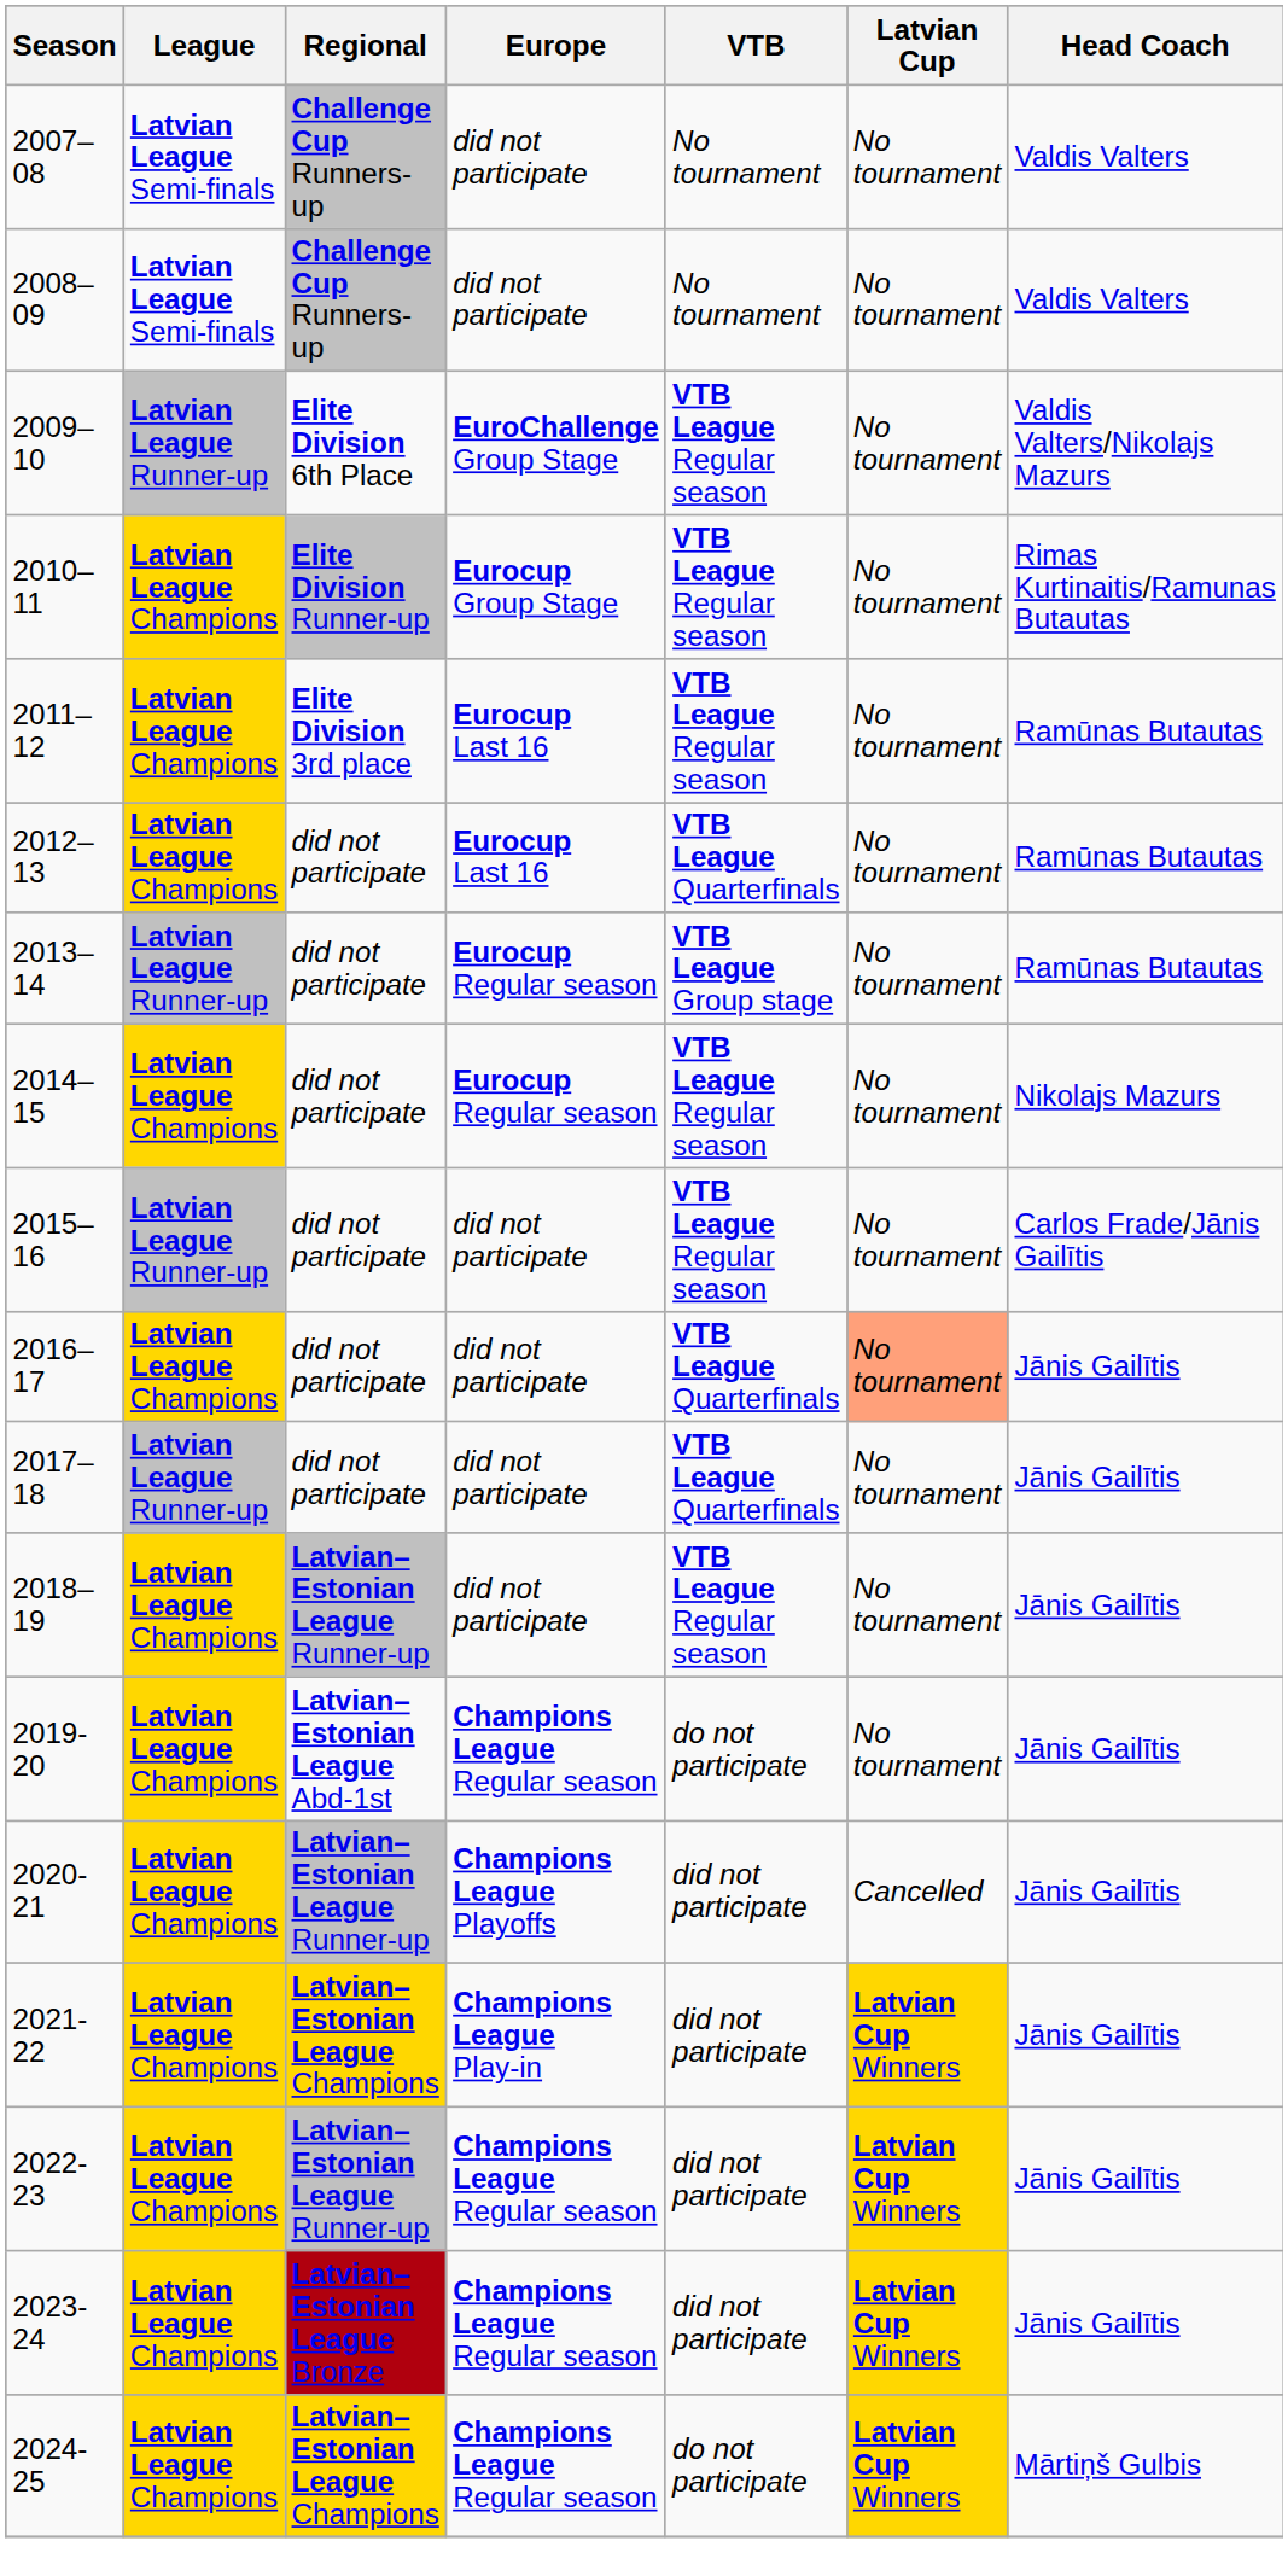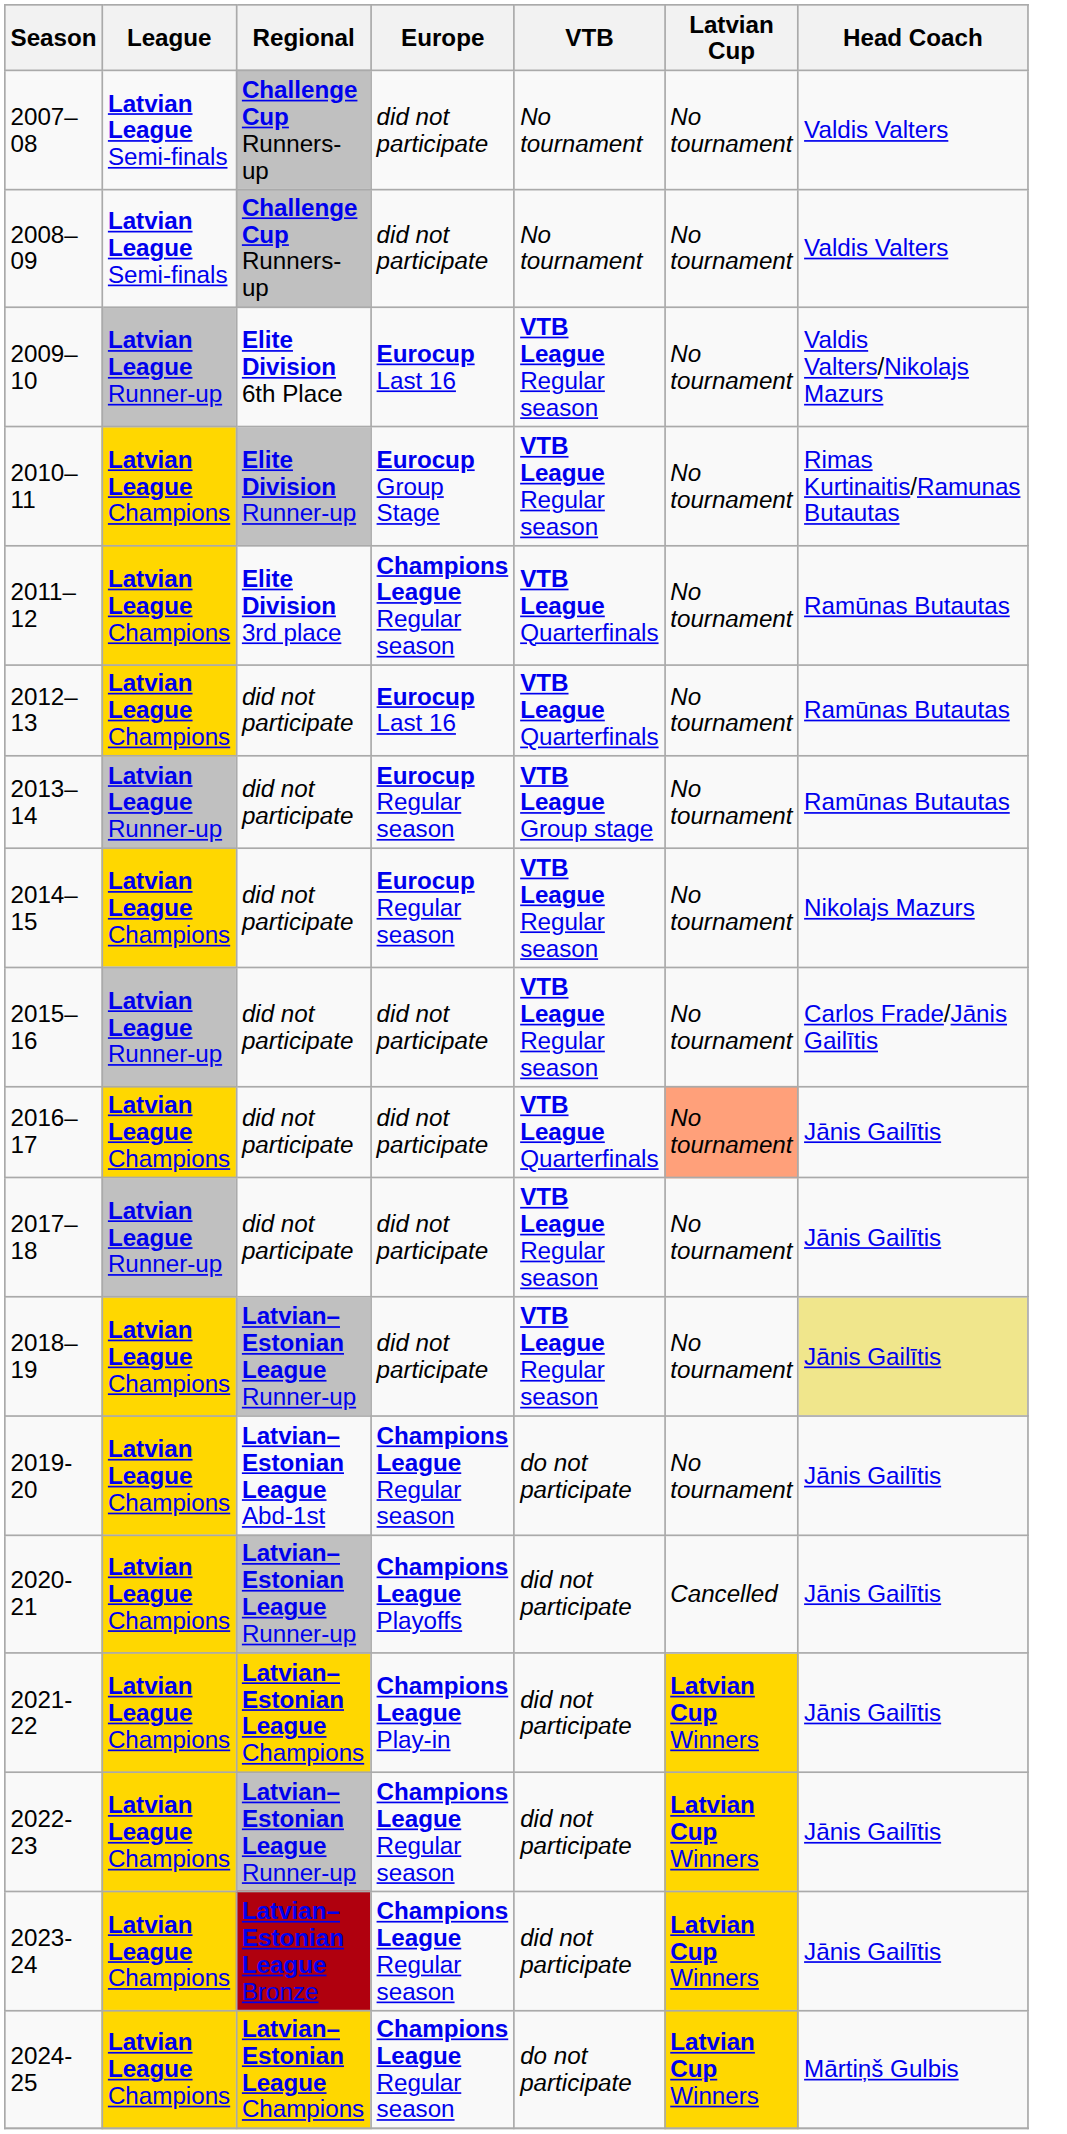 <table class="wikitable" align=center cellspacing="0" cellpadding="3" style="border:1px solid #AAAAAA;font-size:90%">
 <tr bgcolor="#efefef">
 <th>Season</th>
 <th>League</th>
 <th>Regional</th>
 <th>Europe</th>
 <th>VTB</th>
 <th>Latvian Cup</th>
 <th>Head Coach</th>
 </tr>
 <tr>
 <td>2007–08</td>
 <td><strong><a href='#'>Latvian League</a></strong><br> <a href='#'>Semi-finals</a></td>
 <td style="background:silver;"><strong><a href='#'>Challenge Cup</a></strong><br>Runners-up</td>
 <td><em>did not participate</em></td>
 <td><em>No tournament</em></td>
 <td><em>No tournament</em></td>
 <td><a href='#'>Valdis Valters</a></td>
 </tr>
 <tr>
 <td>2008–09</td>
 <td><strong><a href='#'>Latvian League</a></strong><br><a href='#'>Semi-finals</a></td>
 <td style="background:silver;"><strong><a href='#'>Challenge Cup</a></strong><br>Runners-up</td>
 <td><em>did not participate</em></td>
 <td><em>No tournament</em></td>
 <td><em>No tournament</em></td>
 <td><a href='#'>Valdis Valters</a></td>
 </tr>
 <tr>
 <td>2009–10</td>
 <td style="background:silver;"><strong><a href='#'>Latvian League</a></strong><br><a href='#'>Runner-up</a></td>
 <td><strong><a href='#'>Elite Division</a></strong><br>6th Place</td>
-<td><strong><a href='#'>EuroChallenge</a></strong><br><a href='#'>Group Stage</a></td>
+<td><strong><a href='#'>Eurocup</a></strong><br><a href='#'>Last 16</a></td>
 <td><strong><a href='#'>VTB League</a></strong><br><a href='#'>Regular season</a></td>
 <td><em>No tournament</em></td>
 <td><a href='#'>Valdis Valters</a>/<a href='#'>Nikolajs Mazurs</a></td>
 </tr>
 <tr>
 <td>2010–11</td>
 <td style="background:gold;"><strong><a href='#'>Latvian League</a></strong><br><a href='#'>Champions</a></td>
 <td style="background:silver;"><strong><a href='#'>Elite Division</a></strong><br><a href='#'>Runner-up</a></td>
 <td><strong><a href='#'>Eurocup</a></strong><br><a href='#'>Group Stage</a></td>
 <td><strong><a href='#'>VTB League</a></strong><br><a href='#'>Regular season</a></td>
 <td><em>No tournament</em></td>
 <td><a href='#'>Rimas Kurtinaitis</a>/<a href='#'>Ramunas Butautas</a></td>
 </tr>
 <tr>
 <td>2011–12</td>
 <td style="background:gold;"><strong><a href='#'>Latvian League</a></strong><br><a href='#'>Champions</a></td>
 <td style="background:bronze;"><strong><a href='#'>Elite Division</a></strong><br><a href='#'>3rd place</a></td>
-<td><strong><a href='#'>Eurocup</a></strong><br><a href='#'>Last 16</a></td>
-<td><strong><a href='#'>VTB League</a></strong><br><a href='#'>Regular season</a></td>
+<td><strong><a href='#'>Champions League</a></strong><br><a href='#'>Regular season</a></td>
+<td><strong><a href='#'>VTB League</a></strong><br><a href='#'>Quarterfinals</a></td>
 <td><em>No tournament</em></td>
 <td><a href='#'>Ramūnas Butautas</a></td>
 </tr>
 <tr>
 <td>2012–13</td>
 <td style="background:gold;"><strong><a href='#'>Latvian League</a></strong><br><a href='#'>Champions</a></td>
 <td><em>did not participate</em></td>
 <td><strong><a href='#'>Eurocup</a></strong><br><a href='#'>Last 16</a></td>
 <td><strong><a href='#'>VTB League</a></strong><br><a href='#'>Quarterfinals</a></td>
 <td><em>No tournament</em></td>
 <td><a href='#'>Ramūnas Butautas</a></td>
 </tr>
 <tr>
 <td>2013–14</td>
 <td bgcolor=silver><strong><a href='#'>Latvian League</a></strong><br><a href='#'>Runner-up</a></td>
 <td><em>did not participate</em></td>
 <td><strong><a href='#'>Eurocup</a></strong><br><a href='#'>Regular season</a></td>
 <td><strong><a href='#'>VTB League</a></strong><br><a href='#'>Group stage</a></td>
 <td><em>No tournament</em></td>
 <td><a href='#'>Ramūnas Butautas</a></td>
 </tr>
 <tr>
 <td>2014–15</td>
 <td style="background:gold;"><strong><a href='#'>Latvian League</a></strong><br><a href='#'>Champions</a></td>
 <td><em>did not participate</em></td>
 <td><strong><a href='#'>Eurocup</a></strong><br><a href='#'>Regular season</a></td>
 <td><strong><a href='#'>VTB League</a></strong><br><a href='#'>Regular season</a></td>
 <td><em>No tournament</em></td>
 <td><a href='#'>Nikolajs Mazurs</a></td>
 </tr>
 <tr>
 <td>2015–16</td>
 <td bgcolor=silver><strong><a href='#'>Latvian League</a></strong><br><a href='#'>Runner-up</a></td>
 <td><em>did not participate</em></td>
 <td><em>did not participate</em></td>
 <td><strong><a href='#'>VTB League</a></strong><br><a href='#'>Regular season</a></td>
 <td><em>No tournament</em></td>
 <td><a href='#'>Carlos Frade</a>/<a href='#'>Jānis Gailītis</a></td>
 </tr>
 <tr>
 <td>2016–17</td>
 <td bgcolor=gold><strong><a href='#'>Latvian League</a></strong><br><a href='#'>Champions</a></td>
 <td><em>did not participate</em></td>
 <td><em>did not participate</em></td>
 <td><strong><a href='#'>VTB League</a></strong><br><a href='#'>Quarterfinals</a></td>
 <td style="background: lightsalmon;"><em>No tournament</em></td>
 <td><a href='#'>Jānis Gailītis</a></td>
 </tr>
 <tr>
 <td>2017–18</td>
 <td bgcolor=silver><strong><a href='#'>Latvian League</a></strong><br><a href='#'>Runner-up</a></td>
 <td><em>did not participate</em></td>
 <td><em>did not participate</em></td>
-<td><strong><a href='#'>VTB League</a></strong><br><a href='#'>Quarterfinals</a></td>
+<td><strong><a href='#'>VTB League</a></strong><br><a href='#'>Regular season</a></td>
 <td><em>No tournament</em></td>
 <td><a href='#'>Jānis Gailītis</a></td>
 </tr>
 <tr>
 <td>2018–19</td>
 <td bgcolor=gold><strong><a href='#'>Latvian League</a></strong><br><a href='#'>Champions</a></td>
 <td style="background:silver;"><strong><a href='#'>Latvian–Estonian League</a></strong><br><a href='#'>Runner-up</a></td>
 <td><em>did not participate</em></td>
 <td><strong><a href='#'>VTB League</a></strong><br><a href='#'>Regular season</a></td>
 <td><em>No tournament</em></td>
-<td><a href='#'>Jānis Gailītis</a></td>
+<td style="background: khaki;"><a href='#'>Jānis Gailītis</a></td>
 </tr>
 <tr>
 <td>2019-20</td>
 <td bgcolor=gold><strong><a href='#'>Latvian League</a></strong><br><a href='#'>Champions</a></td>
 <td><strong><a href='#'>Latvian–Estonian League</a></strong><br><a href='#'>Abd-1st</a></td>
 <td><strong><a href='#'>Champions League</a></strong><br><a href='#'>Regular season</a></td>
 <td><em>do not participate</em></td>
 <td><em>No tournament</em></td>
 <td><a href='#'>Jānis Gailītis</a></td>
 </tr>
 <tr>
 <td>2020-21</td>
 <td bgcolor=gold><strong><a href='#'>Latvian League</a></strong><br><a href='#'>Champions</a></td>
 <td bgcolor=silver><strong><a href='#'>Latvian–Estonian League</a></strong><br><a href='#'>Runner-up</a></td>
 <td><strong><a href='#'>Champions League</a></strong><br><a href='#'>Playoffs</a></td>
 <td><em>did not participate</em></td>
 <td><em>Cancelled</em></td>
 <td><a href='#'>Jānis Gailītis</a></td>
 </tr>
 <tr>
 <td>2021-22</td>
 <td bgcolor=gold><strong><a href='#'>Latvian League</a></strong><br><a href='#'>Champions</a></td>
 <td bgcolor=gold><strong><a href='#'>Latvian–Estonian League</a></strong><br><a href='#'>Champions</a></td>
 <td><strong><a href='#'>Champions League</a></strong><br><a href='#'>Play-in</a></td>
 <td><em>did not participate</em></td>
 <td bgcolor=gold><strong><a href='#'>Latvian Cup</a></strong><br><a href='#'>Winners</a></td>
 <td><a href='#'>Jānis Gailītis</a></td>
 </tr>
 <tr>
 <td>2022-23</td>
 <td bgcolor=gold><strong><a href='#'>Latvian League</a></strong><br><a href='#'>Champions</a></td>
 <td bgcolor=silver><strong><a href='#'>Latvian–Estonian League</a></strong><br><a href='#'>Runner-up</a></td>
 <td><strong><a href='#'>Champions League</a></strong><br><a href='#'>Regular season</a></td>
 <td><em>did not participate</em></td>
 <td bgcolor=gold><strong><a href='#'>Latvian Cup</a></strong><br><a href='#'>Winners</a></td>
 <td><a href='#'>Jānis Gailītis</a></td>
 </tr>
 <tr>
 <td>2023-24</td>
 <td bgcolor=gold><strong><a href='#'>Latvian League</a></strong><br><a href='#'>Champions</a></td>
 <td bgcolor=bronze><strong><a href='#'>Latvian–Estonian League</a></strong><br><a href='#'>Bronze</a></td>
 <td><strong><a href='#'>Champions League</a></strong><br><a href='#'>Regular season</a></td>
 <td><em>did not participate</em></td>
 <td bgcolor=gold><strong><a href='#'>Latvian Cup</a></strong><br><a href='#'>Winners</a></td>
 <td><a href='#'>Jānis Gailītis</a></td>
 </tr>
 <tr>
 <td>2024-25</td>
 <td bgcolor=gold><strong><a href='#'>Latvian League</a></strong><br><a href='#'>Champions</a></td>
 <td bgcolor=gold><strong><a href='#'>Latvian–Estonian League</a></strong><br><a href='#'>Champions</a></td>
 <td><strong><a href='#'>Champions League</a></strong><br><a href='#'>Regular season</a></td>
 <td><em>do not participate</em></td>
 <td bgcolor=gold><strong><a href='#'>Latvian Cup</a></strong><br><a href='#'>Winners</a></td>
 <td><a href='#'>Mārtiņš Gulbis</a></td>
 </tr>
 <tr>
 </tr>
 </table>
